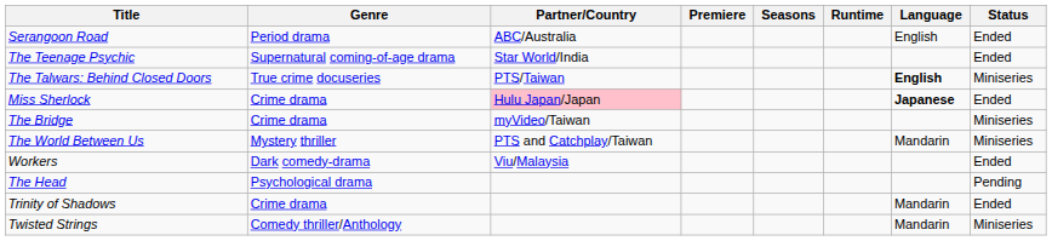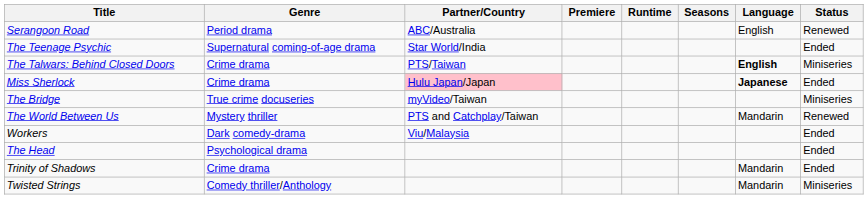 <table class="wikitable sortable" style="width:100%;">
 <tr>
 <th>Title</th>
 <th>Genre</th>
 <th>Partner/Country</th>
 <th>Premiere</th>
+<th>Runtime</th>
 <th>Seasons</th>
-<th>Runtime</th>
 <th>Language</th>
 <th>Status</th>
 </tr>
 <tr>
 <td><em><a href='#'>Serangoon Road</a></em></td>
 <td><a href='#'>Period drama</a></td>
 <td><a href='#'>ABC</a>/Australia</td>
 <td></td>
 <td></td>
 <td></td>
 <td>English</td>
-<td>Ended</td>
+<td>Renewed</td>
 </tr>
 <tr>
 <td><em><a href='#'>The Teenage Psychic</a></em></td>
 <td><a href='#'>Supernatural</a> <a href='#'>coming-of-age drama</a></td>
 <td><a href='#'>Star World</a>/India</td>
 <td></td>
 <td></td>
 <td></td>
 <td></td>
 <td>Ended</td>
 </tr>
 <tr>
 <td><em><a href='#'>The Talwars: Behind Closed Doors</a></em></td>
-<td><a href='#'>True crime</a> <a href='#'>docuseries</a></td>
+<td><a href='#'>Crime drama</a></td>
 <td><a href='#'>PTS</a>/<a href='#'>Taiwan</a></td>
 <td></td>
 <td></td>
 <td></td>
 <td><strong>English</strong></td>
 <td>Miniseries</td>
 </tr>
 <tr>
 <td><em><a href='#'>Miss Sherlock</a></em></td>
 <td><a href='#'>Crime drama</a></td>
 <td style="background: pink;"><a href='#'>Hulu Japan</a>/Japan</td>
 <td></td>
 <td></td>
 <td></td>
 <td><strong>Japanese</strong></td>
 <td>Ended</td>
 </tr>
 <tr>
 <td><em><a href='#'>The Bridge</a></em></td>
-<td><a href='#'>Crime drama</a></td>
+<td><a href='#'>True crime</a> <a href='#'>docuseries</a></td>
 <td><a href='#'>myVideo</a>/Taiwan</td>
 <td></td>
 <td></td>
 <td></td>
 <td></td>
 <td>Miniseries</td>
 </tr>
 <tr>
 <td><em><a href='#'>The World Between Us</a></em></td>
 <td><a href='#'>Mystery</a> <a href='#'>thriller</a></td>
 <td><a href='#'>PTS</a> and <a href='#'>Catchplay</a>/Taiwan</td>
 <td></td>
 <td></td>
 <td></td>
 <td>Mandarin</td>
-<td>Miniseries</td>
+<td>Renewed</td>
 </tr>
 <tr>
 <td><em>Workers</em></td>
 <td><a href='#'>Dark</a> <a href='#'>comedy-drama</a></td>
 <td><a href='#'>Viu</a>/<a href='#'>Malaysia</a></td>
 <td></td>
 <td></td>
 <td></td>
 <td></td>
 <td>Ended</td>
 </tr>
 <tr>
 <td><em><a href='#'>The Head</a></em></td>
 <td><a href='#'>Psychological drama</a></td>
 <td></td>
 <td></td>
 <td></td>
 <td></td>
 <td></td>
-<td>Pending</td>
+<td>Ended</td>
 </tr>
 <tr>
 <td><em>Trinity of Shadows</em></td>
 <td><a href='#'>Crime drama</a></td>
 <td></td>
 <td></td>
 <td></td>
 <td></td>
 <td>Mandarin</td>
 <td>Ended</td>
 </tr>
 <tr>
 <td><em>Twisted Strings</em></td>
 <td><a href='#'>Comedy thriller</a>/<a href='#'>Anthology</a></td>
 <td></td>
 <td></td>
 <td></td>
 <td></td>
 <td>Mandarin</td>
 <td>Miniseries<br></td>
 </tr>
 </table>
